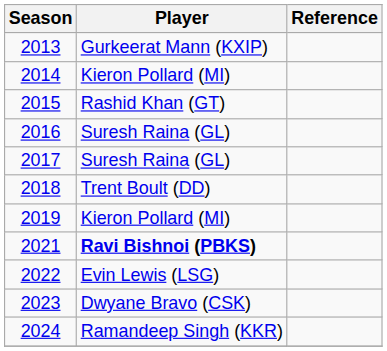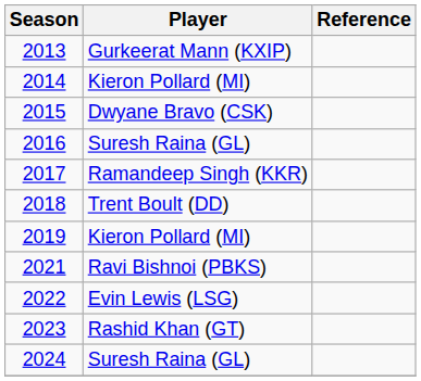 <table class="wikitable" style="text-align:center">
 <tr>
 <th>Season</th>
 <th>Player</th>
 <th>Reference</th>
 </tr>
 <tr>
 <td><a href='#'>2013</a></td>
 <td align="left"><a href='#'>Gurkeerat Mann</a> <span>(<a href='#'>KXIP</a>)</span></td>
 <td></td>
 </tr>
 <tr>
 <td><a href='#'>2014</a></td>
 <td align="left"><a href='#'>Kieron Pollard</a> <span>(<a href='#'>MI</a>)</span></td>
 <td></td>
 </tr>
 <tr>
 <td><a href='#'>2015</a></td>
-<td align="left"><a href='#'>Rashid Khan</a> <span>(<a href='#'>GT</a>)</span></td>
+<td align="left"><a href='#'>Dwyane Bravo</a> <span>(<a href='#'>CSK</a>)</span></td>
 <td></td>
 </tr>
 <tr>
 <td><a href='#'>2016</a></td>
 <td align="left"><a href='#'>Suresh Raina</a> <span>(<a href='#'>GL</a>)</span></td>
 <td></td>
 </tr>
 <tr>
 <td><a href='#'>2017</a></td>
-<td align="left"><a href='#'>Suresh Raina</a> <span>(<a href='#'>GL</a>)</span></td>
+<td align="left"><a href='#'>Ramandeep Singh</a> <span>(<a href='#'>KKR</a>)</span></td>
 <td></td>
 </tr>
 <tr>
 <td><a href='#'>2018</a></td>
 <td align="left"><a href='#'>Trent Boult</a> <span>(<a href='#'>DD</a>)</span></td>
 <td></td>
 </tr>
 <tr>
 <td><a href='#'>2019</a></td>
 <td align="left"><a href='#'>Kieron Pollard</a> <span>(<a href='#'>MI</a>)</span></td>
 <td></td>
 </tr>
 <tr>
 <td><a href='#'>2021</a></td>
-<td align="left"><strong><a href='#'>Ravi Bishnoi</a> <span>(<a href='#'>PBKS</a>)</span></strong></td>
+<td align="left"><a href='#'>Ravi Bishnoi</a> <span>(<a href='#'>PBKS</a>)</span></td>
 <td></td>
 </tr>
 <tr>
 <td><a href='#'>2022</a></td>
 <td align="left"><a href='#'>Evin Lewis</a> <span>(<a href='#'>LSG</a>)</span></td>
 <td></td>
 </tr>
 <tr>
 <td><a href='#'>2023</a></td>
-<td align="left"><a href='#'>Dwyane Bravo</a> <span>(<a href='#'>CSK</a>)</span></td>
+<td align="left"><a href='#'>Rashid Khan</a> <span>(<a href='#'>GT</a>)</span></td>
 <td></td>
 </tr>
 <tr>
 <td><a href='#'>2024</a></td>
-<td align="left"><a href='#'>Ramandeep Singh</a> <span>(<a href='#'>KKR</a>)</span></td>
+<td align="left"><a href='#'>Suresh Raina</a> <span>(<a href='#'>GL</a>)</span></td>
 <td></td>
 </tr>
 <tr>
 </tr>
 </table>
